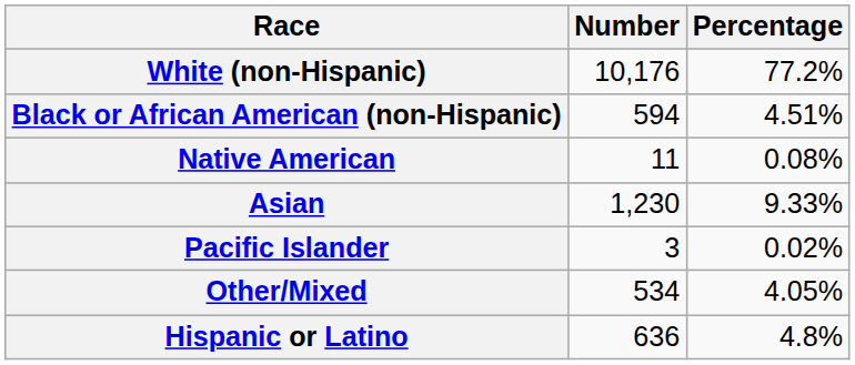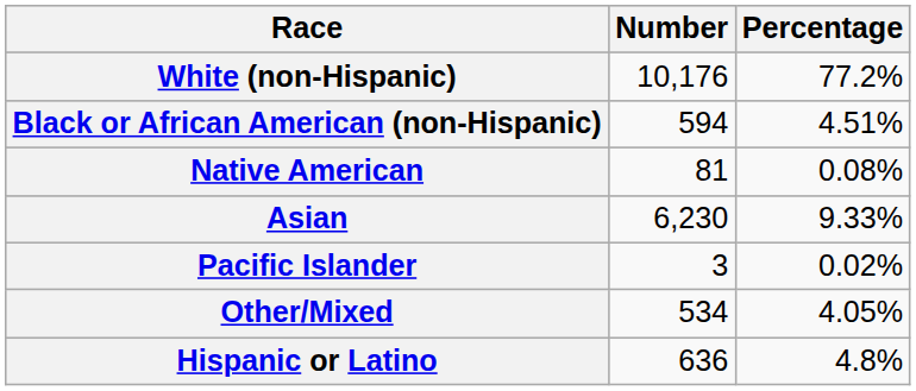 <table class="wikitable" style="text-align:right">
 <tr>
 <th scope="col">Race</th>
 <th scope="col">Number</th>
 <th scope="col">Percentage</th>
 </tr>
 <tr>
 <th scope="row"><a href='#'>White</a> (non-Hispanic)</th>
 <td>10,176</td>
 <td>77.2%</td>
 </tr>
 <tr>
 <th scope="row"><a href='#'>Black or African American</a> (non-Hispanic)</th>
 <td>594</td>
 <td>4.51%</td>
 </tr>
 <tr>
 <th scope="row"><a href='#'>Native American</a></th>
-<td>11</td>
+<td>81</td>
 <td>0.08%</td>
 </tr>
 <tr>
 <th scope="row"><a href='#'>Asian</a></th>
-<td>1,230</td>
+<td>6,230</td>
 <td>9.33%</td>
 </tr>
 <tr>
 <th scope="row"><a href='#'>Pacific Islander</a></th>
 <td>3</td>
 <td>0.02%</td>
 </tr>
 <tr>
 <th scope="row"><a href='#'>Other/Mixed</a></th>
 <td>534</td>
 <td>4.05%</td>
 </tr>
 <tr>
 <th scope="row"><a href='#'>Hispanic</a> or <a href='#'>Latino</a></th>
 <td>636</td>
 <td>4.8%</td>
 </tr>
 </table>
